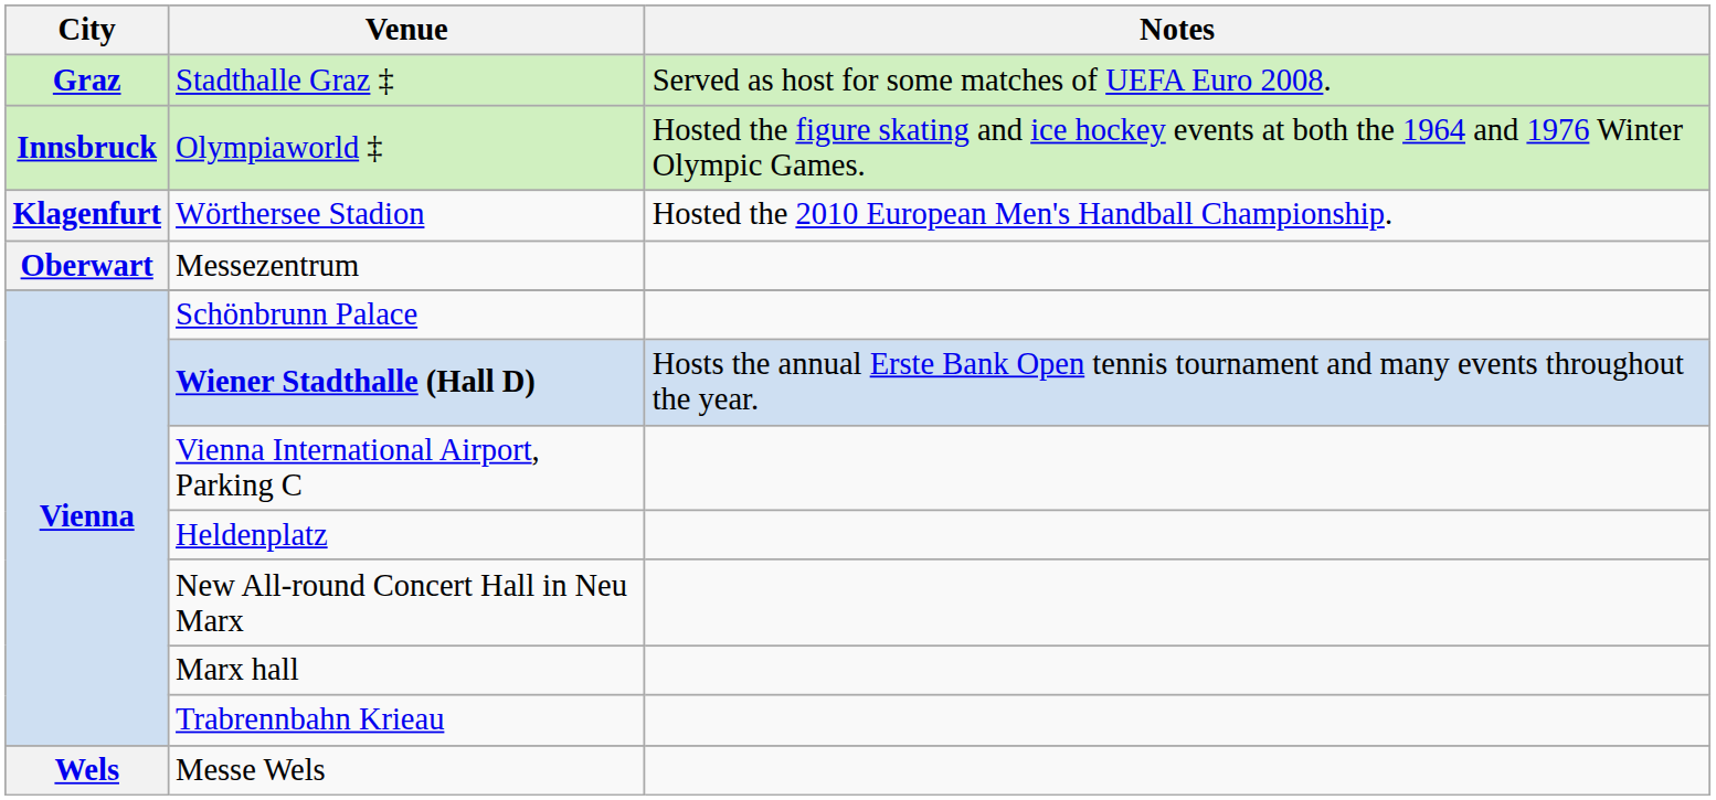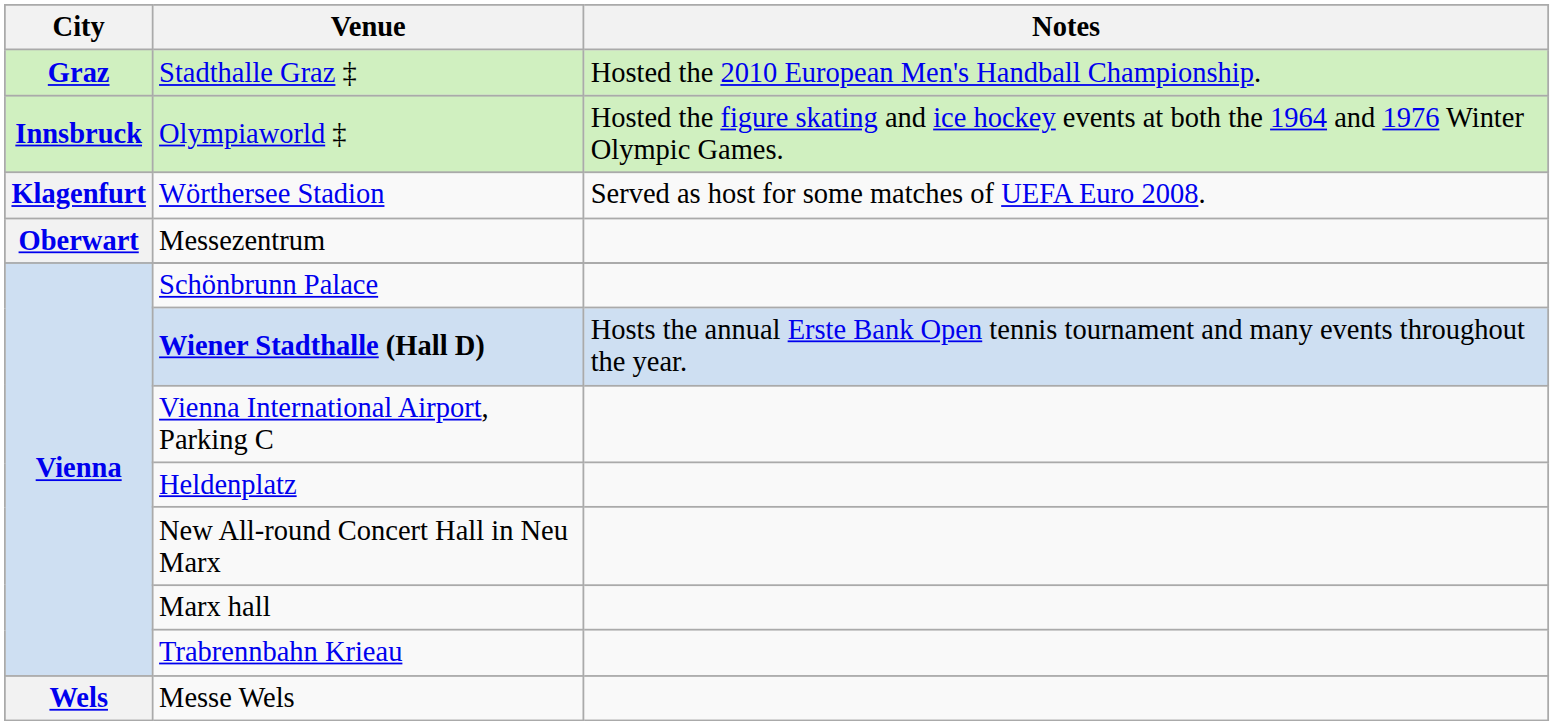 <table class="wikitable plainrowheaders">
 <tr>
 <th scope="col">City</th>
 <th scope="col">Venue</th>
 <th scope="col">Notes</th>
 </tr>
 <tr style="background:#D0F0C0;">
 <th scope="row" style="background:#D0F0C0;"><a href='#'>Graz</a></th>
 <td><a href='#'>Stadthalle Graz</a> ‡</td>
-<td>Served as host for some matches of <a href='#'>UEFA Euro 2008</a>.</td>
+<td>Hosted the <a href='#'>2010 European Men's Handball Championship</a>.</td>
 </tr>
 <tr style="background:#D0F0C0;">
 <th scope="row" style="background:#D0F0C0;"><a href='#'>Innsbruck</a></th>
 <td><a href='#'>Olympiaworld</a> ‡</td>
 <td>Hosted the <a href='#'>figure skating</a> and <a href='#'>ice hockey</a> events at both the <a href='#'>1964</a> and <a href='#'>1976</a> Winter Olympic Games.</td>
 </tr>
 <tr>
 <th scope="row"><a href='#'>Klagenfurt</a></th>
 <td><a href='#'>Wörthersee Stadion</a></td>
-<td>Hosted the <a href='#'>2010 European Men's Handball Championship</a>.</td>
+<td>Served as host for some matches of <a href='#'>UEFA Euro 2008</a>.</td>
 </tr>
 <tr>
 <th scope="row"><a href='#'>Oberwart</a></th>
 <td>Messezentrum</td>
 <td></td>
 </tr>
 <tr style="background:#CEDFF2;">
 <th scope="row" rowspan="8" style="background:#CEDFF2; font-weight:bold;"><a href='#'>Vienna</a></th>
 </tr>
 <tr>
 <td><a href='#'>Schönbrunn Palace</a></td>
 <td></td>
 </tr>
 <tr style="background:#CEDFF2;">
 <td><strong><a href='#'>Wiener Stadthalle</a> (Hall D)</strong> </td>
 <td>Hosts the annual <a href='#'>Erste Bank Open</a> tennis tournament and many events throughout the year.</td>
 </tr>
 <tr>
 <td><a href='#'>Vienna International Airport</a>, Parking C</td>
 <td></td>
 </tr>
 <tr>
 <td><a href='#'>Heldenplatz</a></td>
 <td></td>
 </tr>
 <tr>
 <td>New All-round Concert Hall in Neu Marx</td>
 <td></td>
 </tr>
 <tr>
 <td>Marx hall</td>
 <td></td>
 </tr>
 <tr>
 <td><a href='#'>Trabrennbahn Krieau</a></td>
 <td></td>
 </tr>
 <tr>
 <th scope="row"><a href='#'>Wels</a></th>
 <td>Messe Wels</td>
 <td></td>
 </tr>
 </table>
